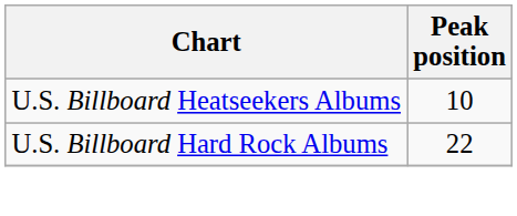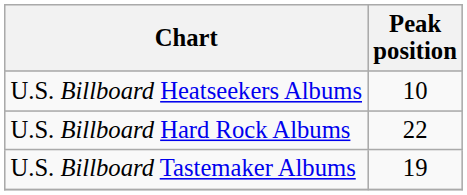 <table class="wikitable">
 <tr>
 <th align="left">Chart</th>
 <th align="left">Peak<br>position</th>
 </tr>
 <tr>
 <td align="left">U.S. <em>Billboard</em> <a href='#'>Heatseekers Albums</a></td>
 <td align="center">10 </td>
 </tr>
 <tr>
 <td align="left">U.S. <em>Billboard</em> <a href='#'>Hard Rock Albums</a></td>
 <td align="center">22</td>
 </tr>
 <tr>
+<td align="left">U.S. <em>Billboard</em> <a href='#'>Tastemaker Albums</a></td>
+<td align="center">19</td>
+</tr>
+<tr>
 </tr>
 </table>
